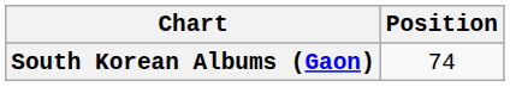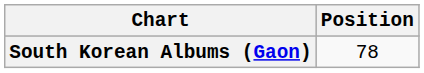 <table class="wikitable plainrowheaders">
 <tr>
 <th scope="col">Chart</th>
 <th scope="col">Position</th>
 </tr>
 <tr>
 <th scope="row">South Korean Albums (<a href='#'>Gaon</a>)</th>
-<td style="text-align:center">74</td>
+<td style="text-align:center">78</td>
 </tr>
 </table>
